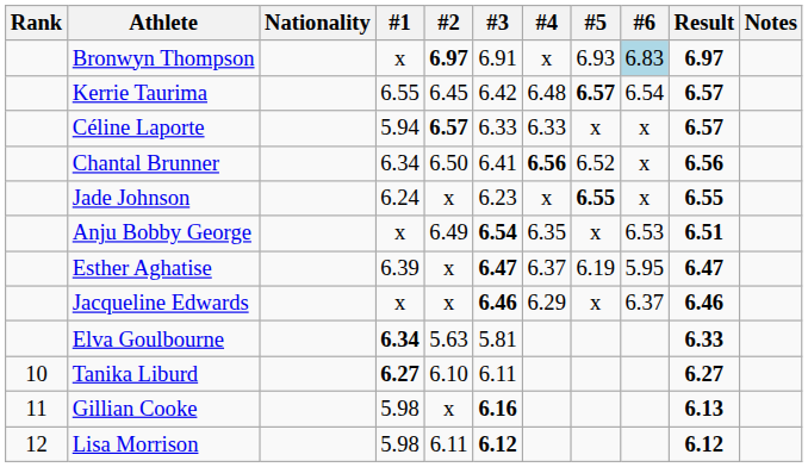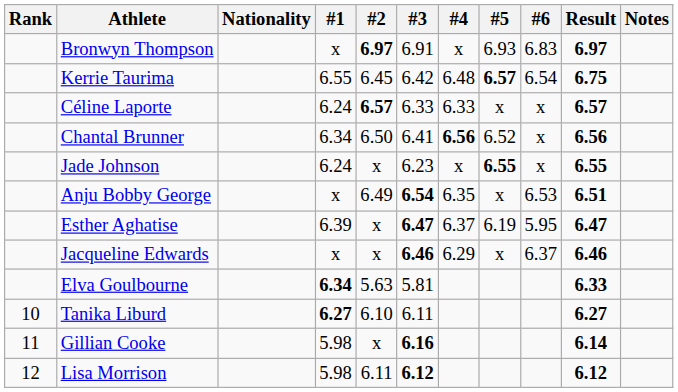 <table class="wikitable sortable" style="text-align:center">
 <tr>
 <th>Rank</th>
 <th>Athlete</th>
 <th>Nationality</th>
 <th>#1</th>
 <th>#2</th>
 <th>#3</th>
 <th>#4</th>
 <th>#5</th>
 <th>#6</th>
 <th>Result</th>
 <th>Notes</th>
 </tr>
 <tr>
 <td></td>
 <td align="left"><a href='#'>Bronwyn Thompson</a></td>
 <td align=left></td>
 <td>x</td>
 <td><strong>6.97</strong></td>
 <td>6.91</td>
 <td>x</td>
 <td>6.93</td>
-<td style="background: lightblue;">6.83</td>
+<td>6.83</td>
 <td><strong>6.97</strong></td>
 <td></td>
 </tr>
 <tr>
 <td></td>
 <td align="left"><a href='#'>Kerrie Taurima</a></td>
 <td align=left></td>
 <td>6.55</td>
 <td>6.45</td>
 <td>6.42</td>
 <td>6.48</td>
 <td><strong>6.57</strong></td>
 <td>6.54</td>
-<td><strong>6.57</strong></td>
+<td><strong>6.75</strong></td>
 <td></td>
 </tr>
 <tr>
 <td></td>
 <td align="left"><a href='#'>Céline Laporte</a></td>
 <td align=left></td>
-<td>5.94</td>
+<td>6.24</td>
 <td><strong>6.57</strong></td>
 <td>6.33</td>
 <td>6.33</td>
 <td>x</td>
 <td>x</td>
 <td><strong>6.57</strong></td>
 <td></td>
 </tr>
 <tr>
 <td></td>
 <td align="left"><a href='#'>Chantal Brunner</a></td>
 <td align=left></td>
 <td>6.34</td>
 <td>6.50</td>
 <td>6.41</td>
 <td><strong>6.56</strong></td>
 <td>6.52</td>
 <td>x</td>
 <td><strong>6.56</strong></td>
 <td></td>
 </tr>
 <tr>
 <td></td>
 <td align="left"><a href='#'>Jade Johnson</a></td>
 <td align=left></td>
 <td>6.24</td>
 <td>x</td>
 <td>6.23</td>
 <td>x</td>
 <td><strong>6.55</strong></td>
 <td>x</td>
 <td><strong>6.55</strong></td>
 <td></td>
 </tr>
 <tr>
 <td></td>
 <td align="left"><a href='#'>Anju Bobby George</a></td>
 <td align=left></td>
 <td>x</td>
 <td>6.49</td>
 <td><strong>6.54</strong></td>
 <td>6.35</td>
 <td>x</td>
 <td>6.53</td>
 <td><strong>6.51</strong></td>
 <td></td>
 </tr>
 <tr>
 <td></td>
 <td align="left"><a href='#'>Esther Aghatise</a></td>
 <td align=left></td>
 <td>6.39</td>
 <td>x</td>
 <td><strong>6.47</strong></td>
 <td>6.37</td>
 <td>6.19</td>
 <td>5.95</td>
 <td><strong>6.47</strong></td>
 <td></td>
 </tr>
 <tr>
 <td></td>
 <td align="left"><a href='#'>Jacqueline Edwards</a></td>
 <td align=left></td>
 <td>x</td>
 <td>x</td>
 <td><strong>6.46</strong></td>
 <td>6.29</td>
 <td>x</td>
 <td>6.37</td>
 <td><strong>6.46</strong></td>
 <td></td>
 </tr>
 <tr>
 <td></td>
 <td align="left"><a href='#'>Elva Goulbourne</a></td>
 <td align=left></td>
 <td><strong>6.34</strong></td>
 <td>5.63</td>
 <td>5.81</td>
 <td></td>
 <td></td>
 <td></td>
 <td><strong>6.33</strong></td>
 <td></td>
 </tr>
 <tr>
 <td>10</td>
 <td align="left"><a href='#'>Tanika Liburd</a></td>
 <td align=left></td>
 <td><strong>6.27</strong></td>
 <td>6.10</td>
 <td>6.11</td>
 <td></td>
 <td></td>
 <td></td>
 <td><strong>6.27</strong></td>
 <td></td>
 </tr>
 <tr>
 <td>11</td>
 <td align="left"><a href='#'>Gillian Cooke</a></td>
 <td align=left></td>
 <td>5.98</td>
 <td>x</td>
 <td><strong>6.16</strong></td>
 <td></td>
 <td></td>
 <td></td>
-<td><strong>6.13</strong></td>
+<td><strong>6.14</strong></td>
 <td></td>
 </tr>
 <tr>
 <td>12</td>
 <td align="left"><a href='#'>Lisa Morrison</a></td>
 <td align=left></td>
 <td>5.98</td>
 <td>6.11</td>
 <td><strong>6.12</strong></td>
 <td></td>
 <td></td>
 <td></td>
 <td><strong>6.12</strong></td>
 <td></td>
 </tr>
 </table>
